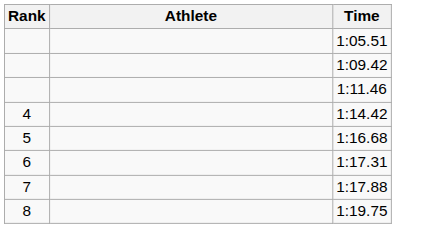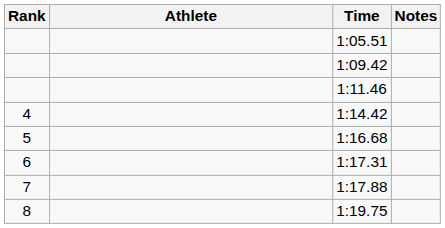 <table class="wikitable" style="text-align:center">
 <tr>
 <th>Rank</th>
 <th Style="width:18em">Athlete</th>
 <th>Time</th>
+<th>Notes</th>
 </tr>
 <tr>
 <td></td>
 <td style="text-align:left"></td>
 <td>1:05.51</td>
+<td></td>
 </tr>
 <tr>
 <td></td>
 <td style="text-align:left"></td>
 <td>1:09.42</td>
+<td></td>
 </tr>
 <tr>
 <td></td>
 <td style="text-align:left"></td>
 <td>1:11.46</td>
+<td></td>
 </tr>
 <tr>
 <td>4</td>
 <td style="text-align:left"></td>
 <td>1:14.42</td>
+<td></td>
 </tr>
 <tr>
 <td>5</td>
 <td style="text-align:left"></td>
 <td>1:16.68</td>
+<td></td>
 </tr>
 <tr>
 <td>6</td>
 <td style="text-align:left"></td>
 <td>1:17.31</td>
+<td></td>
 </tr>
 <tr>
 <td>7</td>
 <td style="text-align:left"></td>
 <td>1:17.88</td>
+<td></td>
 </tr>
 <tr>
 <td>8</td>
 <td style="text-align:left"></td>
 <td>1:19.75</td>
+<td></td>
 </tr>
 </table>
